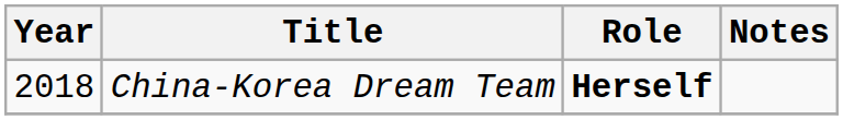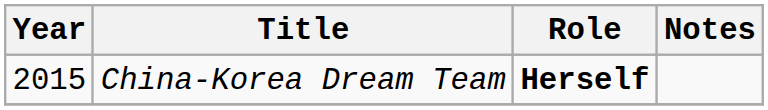 <table class="wikitable">
 <tr>
 <th>Year</th>
 <th>Title</th>
 <th>Role</th>
 <th>Notes</th>
 </tr>
 <tr>
-<td>2018</td>
+<td>2015</td>
 <td><em>China-Korea Dream Team</em></td>
 <td><strong>Herself</strong></td>
 <td></td>
 </tr>
 <tr>
 </tr>
 </table>
